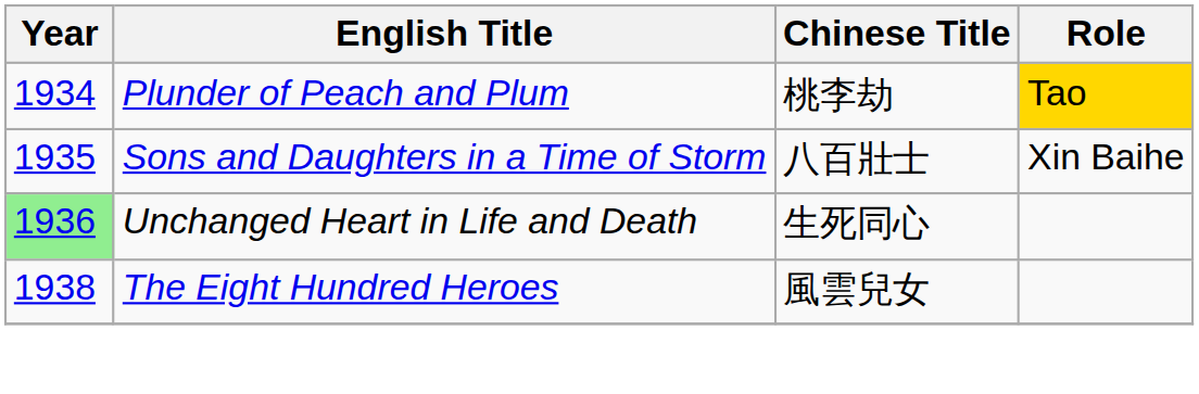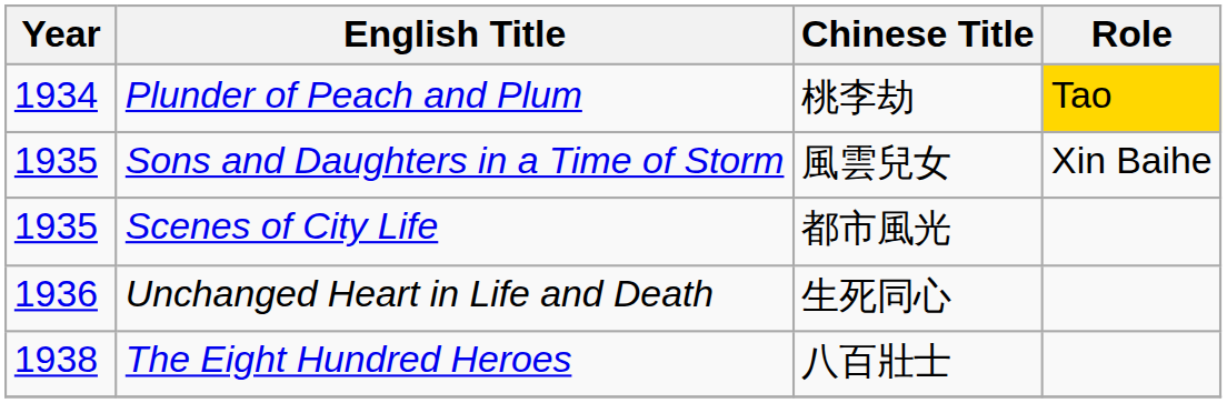 <table class="wikitable">
 <tr>
 <th align="left" valign="top" width="40">Year</th>
 <th align="left" valign="top">English Title</th>
 <th align="left" valign="top">Chinese Title</th>
 <th align="left" valign="top">Role</th>
 </tr>
 <tr>
 <td align="left" valign="top"><a href='#'>1934</a></td>
 <td align="left" valign="top"><em><a href='#'>Plunder of Peach and Plum</a></em></td>
 <td align="left" valign="top">桃李劫</td>
 <td align="left" valign="top" style="background: gold;">Tao</td>
 </tr>
 <tr>
 <td align="left" valign="top"><a href='#'>1935</a></td>
 <td align="left" valign="top"><em><a href='#'>Sons and Daughters in a Time of Storm</a></em></td>
-<td align="left" valign="top">八百壯士</td>
+<td align="left" valign="top">風雲兒女</td>
 <td align="left" valign="top">Xin Baihe</td>
 </tr>
 <tr>
-<td align="left" valign="top" style="background: lightgreen;"><a href='#'>1936</a></td>
+<td align="left" valign="top"><a href='#'>1935</a></td>
+<td align="left" valign="top"><em><a href='#'>Scenes of City Life</a></em></td>
+<td align="left" valign="top">都市風光</td>
+<td align="left" valign="top"></td>
+</tr>
+<tr>
+<td align="left" valign="top"><a href='#'>1936</a></td>
 <td align="left" valign="top"><em>Unchanged Heart in Life and Death </em></td>
 <td align="left" valign="top">生死同心</td>
 <td align="left" valign="top"></td>
 </tr>
 <tr>
 <td align="left" valign="top"><a href='#'>1938</a></td>
 <td align="left" valign="top"><em><a href='#'>The Eight Hundred Heroes</a></em></td>
-<td align="left" valign="top">風雲兒女</td>
+<td align="left" valign="top">八百壯士</td>
 <td align="left" valign="top"></td>
 </tr>
 <tr>
 </tr>
 </table>
